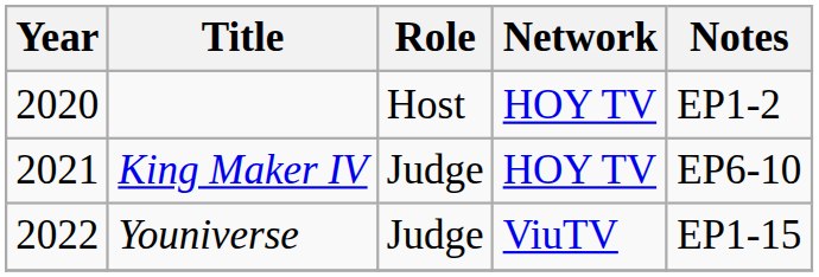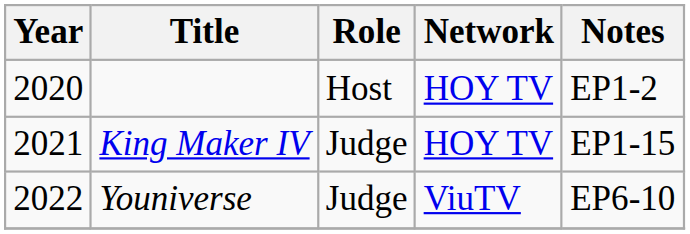 <table class="wikitable plainrowheaders">
 <tr>
 <th scope="col">Year</th>
 <th scope="col">Title</th>
 <th scope="col">Role</th>
 <th scope="col">Network</th>
 <th scope="col">Notes</th>
 </tr>
 <tr>
 <td>2020</td>
 <td><em></em></td>
 <td>Host</td>
 <td><a href='#'>HOY TV</a></td>
 <td>EP1-2</td>
 </tr>
 <tr>
 <td>2021</td>
 <td><em><a href='#'>King Maker IV</a></em></td>
 <td>Judge</td>
 <td><a href='#'>HOY TV</a></td>
-<td>EP6-10</td>
+<td>EP1-15</td>
 </tr>
 <tr>
 <td>2022</td>
 <td><em>Youniverse</em></td>
 <td>Judge</td>
 <td><a href='#'>ViuTV</a></td>
-<td>EP1-15</td>
+<td>EP6-10</td>
 </tr>
 <tr>
 </tr>
 </table>
